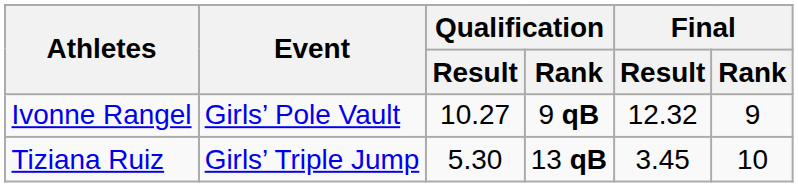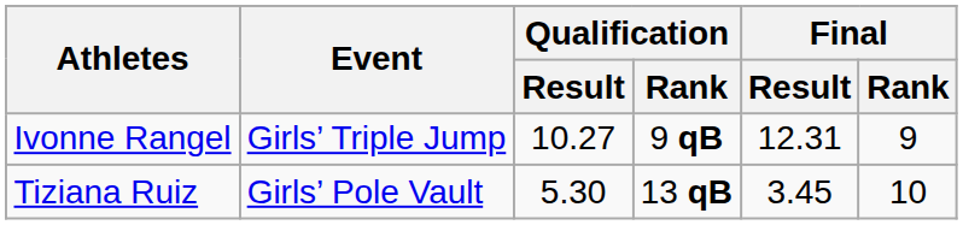 <table class="wikitable" border="1" style="font-size:90%">
 <tr>
 <th rowspan=2>Athletes</th>
 <th rowspan=2>Event</th>
 <th colspan=2>Qualification</th>
 <th colspan=2>Final</th>
 </tr>
 <tr>
 <th>Result</th>
 <th>Rank</th>
 <th>Result</th>
 <th>Rank</th>
 </tr>
 <tr>
 <td><a href='#'>Ivonne Rangel</a></td>
-<td><a href='#'>Girls’ Pole Vault</a></td>
+<td><a href='#'>Girls’ Triple Jump</a></td>
 <td align=center>10.27</td>
 <td align=center>9 <strong>qB</strong></td>
-<td align=center>12.32</td>
+<td align=center>12.31</td>
 <td align=center>9</td>
 </tr>
 <tr>
 <td><a href='#'>Tiziana Ruiz</a></td>
-<td><a href='#'>Girls’ Triple Jump</a></td>
+<td><a href='#'>Girls’ Pole Vault</a></td>
 <td align=center>5.30</td>
 <td align=center>13 <strong>qB</strong></td>
 <td align=center>3.45</td>
 <td align=center>10</td>
 </tr>
 </table>
